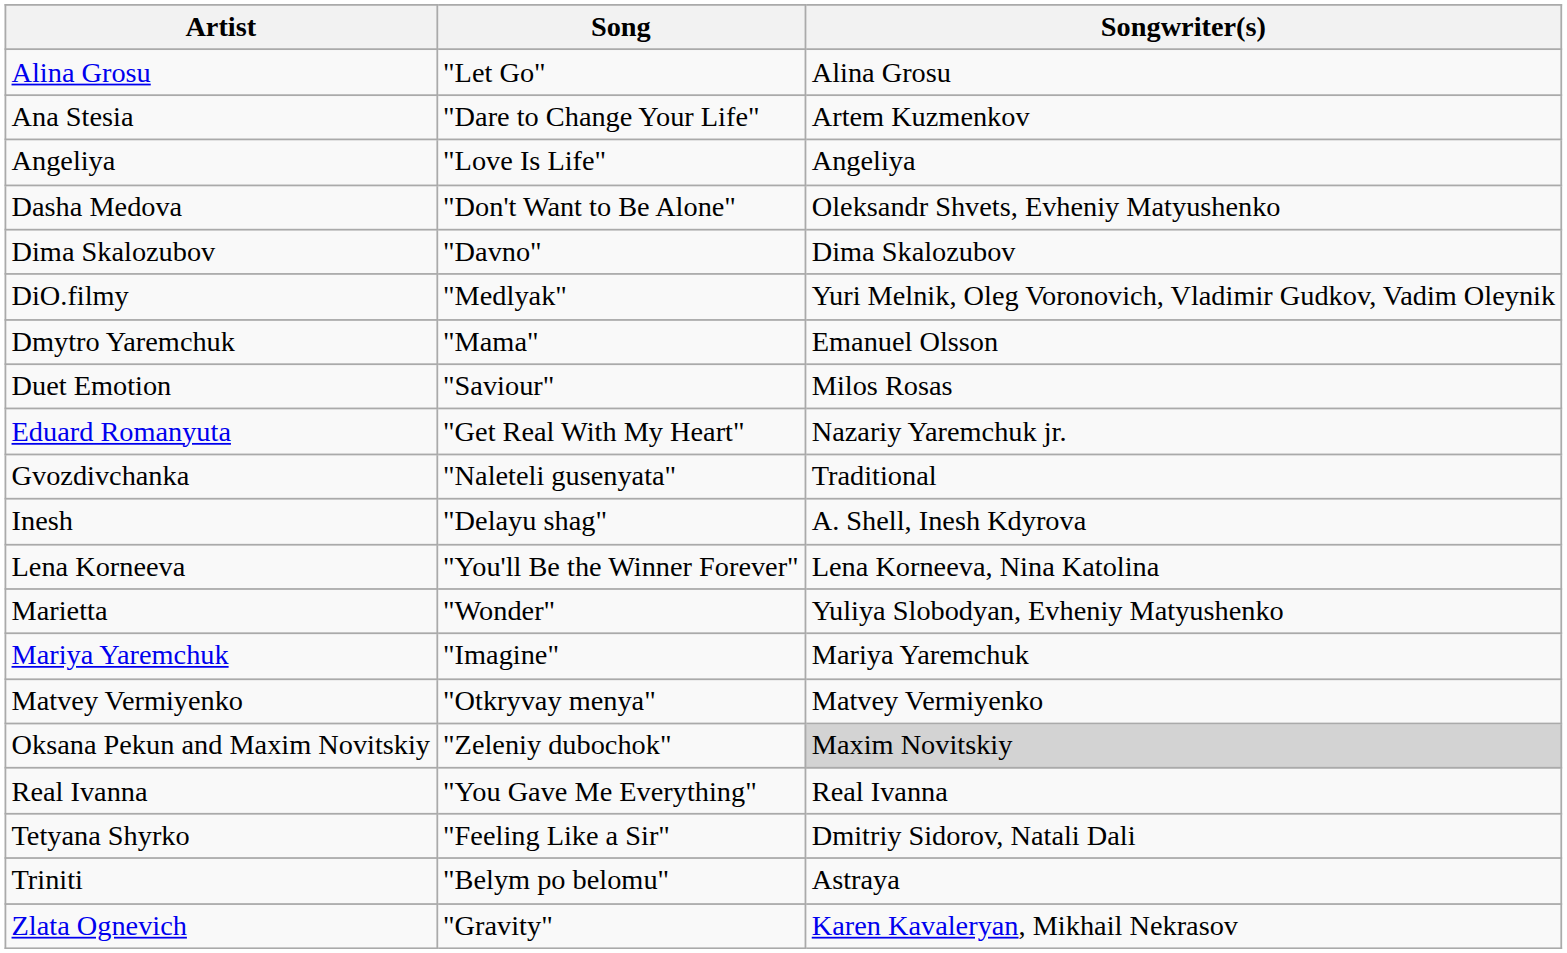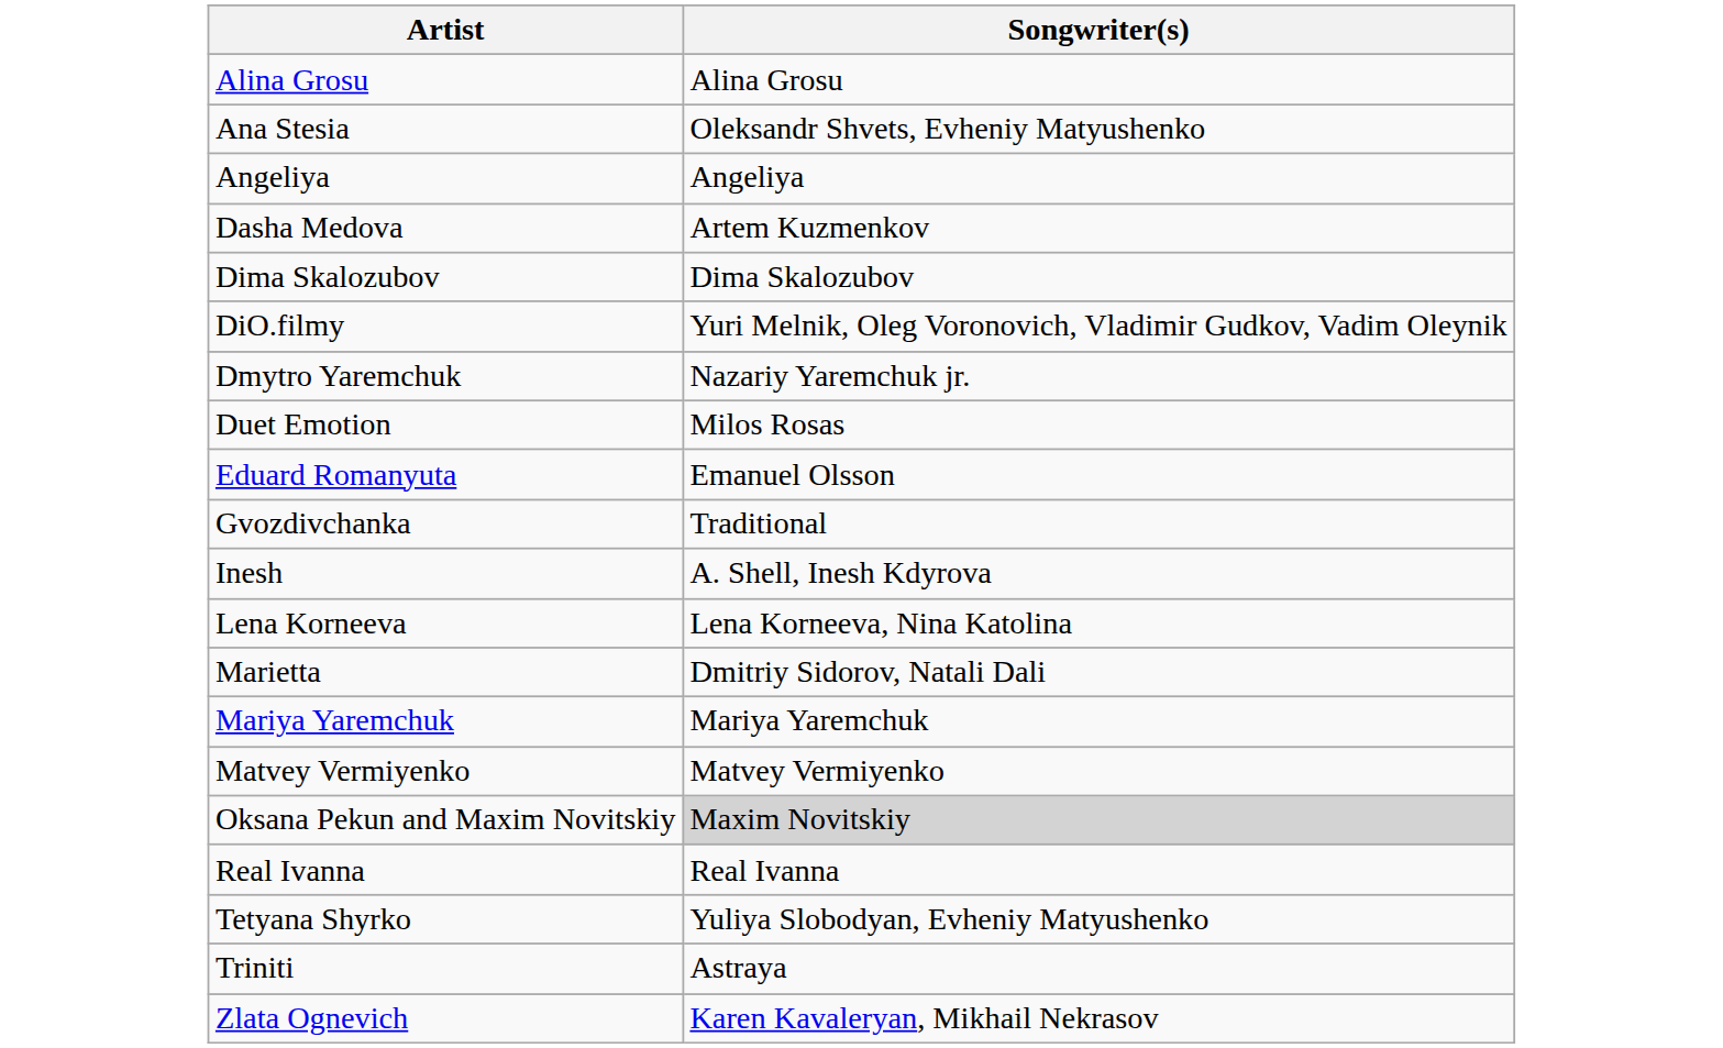 <table class="sortable wikitable" style="margin: 1em auto 1em auto">
 <tr>
 <th>Artist</th>
-<th>Song</th>
 <th>Songwriter(s)</th>
 </tr>
 <tr>
 <td><a href='#'>Alina Grosu</a></td>
-<td>"Let Go"</td>
 <td>Alina Grosu</td>
 </tr>
 <tr>
 <td>Ana Stesia</td>
-<td>"Dare to Change Your Life"</td>
-<td>Artem Kuzmenkov</td>
+<td>Oleksandr Shvets, Evheniy Matyushenko</td>
 </tr>
 <tr>
 <td>Angeliya</td>
-<td>"Love Is Life"</td>
 <td>Angeliya</td>
 </tr>
 <tr>
 <td>Dasha Medova</td>
-<td>"Don't Want to Be Alone"</td>
-<td>Oleksandr Shvets, Evheniy Matyushenko</td>
+<td>Artem Kuzmenkov</td>
 </tr>
 <tr>
 <td>Dima Skalozubov</td>
-<td>"Davno" </td>
 <td>Dima Skalozubov</td>
 </tr>
 <tr>
 <td>DiO.filmy</td>
-<td>"Medlyak" </td>
 <td>Yuri Melnik, Oleg Voronovich, Vladimir Gudkov, Vadim Oleynik</td>
 </tr>
 <tr>
 <td>Dmytro Yaremchuk</td>
-<td>"Mama" </td>
-<td>Emanuel Olsson</td>
+<td>Nazariy Yaremchuk jr.</td>
 </tr>
 <tr>
 <td>Duet Emotion</td>
-<td>"Saviour"</td>
 <td>Milos Rosas</td>
 </tr>
 <tr>
 <td><a href='#'>Eduard Romanyuta</a></td>
-<td>"Get Real With My Heart"</td>
-<td>Nazariy Yaremchuk jr.</td>
+<td>Emanuel Olsson</td>
 </tr>
 <tr>
 <td>Gvozdivchanka</td>
-<td>"Naleteli gusenyata" </td>
 <td>Traditional</td>
 </tr>
 <tr>
 <td>Inesh</td>
-<td>"Delayu shag" </td>
 <td>A. Shell, Inesh Kdyrova</td>
 </tr>
 <tr>
 <td>Lena Korneeva</td>
-<td>"You'll Be the Winner Forever"</td>
 <td>Lena Korneeva, Nina Katolina</td>
 </tr>
 <tr>
 <td>Marietta</td>
-<td>"Wonder"</td>
-<td>Yuliya Slobodyan, Evheniy Matyushenko</td>
+<td>Dmitriy Sidorov, Natali Dali</td>
 </tr>
 <tr>
 <td><a href='#'>Mariya Yaremchuk</a></td>
-<td>"Imagine"</td>
 <td>Mariya Yaremchuk</td>
 </tr>
 <tr>
 <td>Matvey Vermiyenko</td>
-<td>"Otkryvay menya" </td>
 <td>Matvey Vermiyenko</td>
 </tr>
 <tr>
 <td>Oksana Pekun and Maxim Novitskiy</td>
-<td>"Zeleniy dubochok" </td>
 <td style="background: lightgrey;">Maxim Novitskiy</td>
 </tr>
 <tr>
 <td>Real Ivanna</td>
-<td>"You Gave Me Everything"</td>
 <td>Real Ivanna</td>
 </tr>
 <tr>
 <td>Tetyana Shyrko</td>
-<td>"Feeling Like a Sir"</td>
-<td>Dmitriy Sidorov, Natali Dali</td>
+<td>Yuliya Slobodyan, Evheniy Matyushenko</td>
 </tr>
 <tr>
 <td>Triniti</td>
-<td>"Belym po belomu" </td>
 <td>Astraya</td>
 </tr>
 <tr>
 <td><a href='#'>Zlata Ognevich</a></td>
-<td>"Gravity"</td>
 <td><a href='#'>Karen Kavaleryan</a>, Mikhail Nekrasov</td>
 </tr>
 </table>
